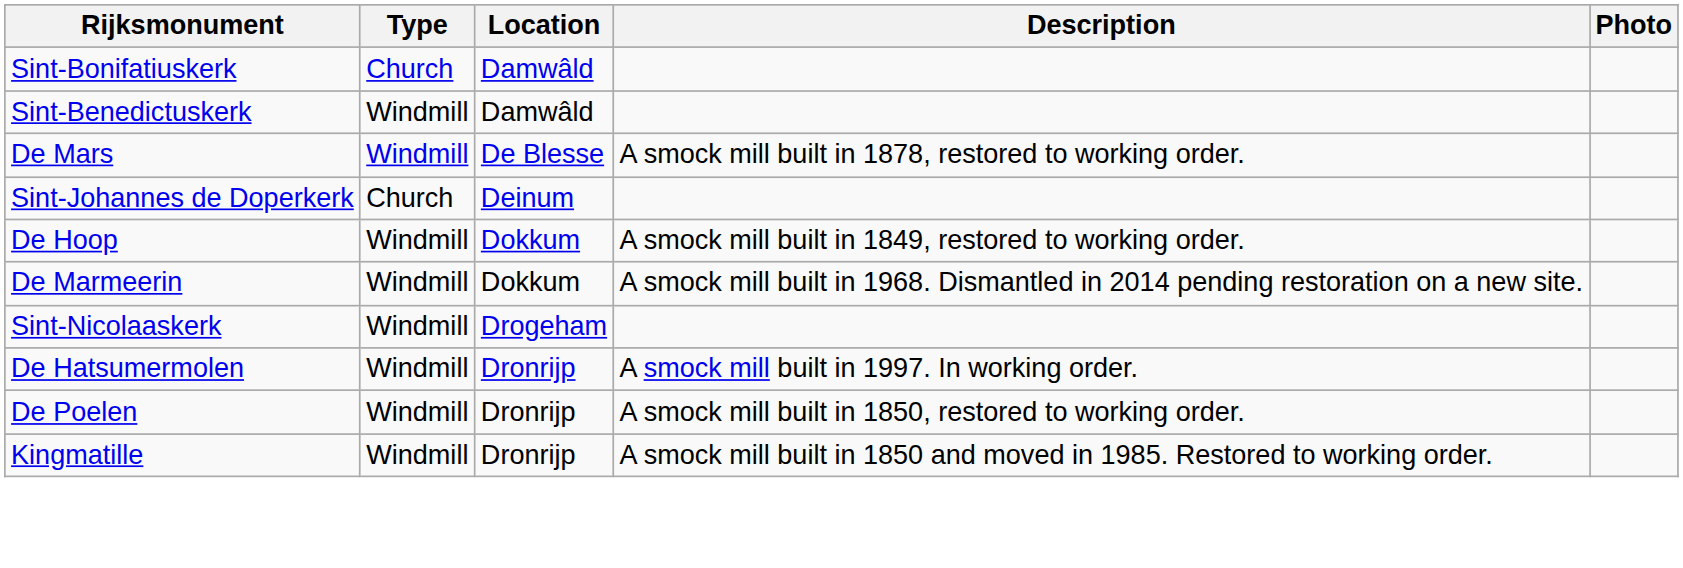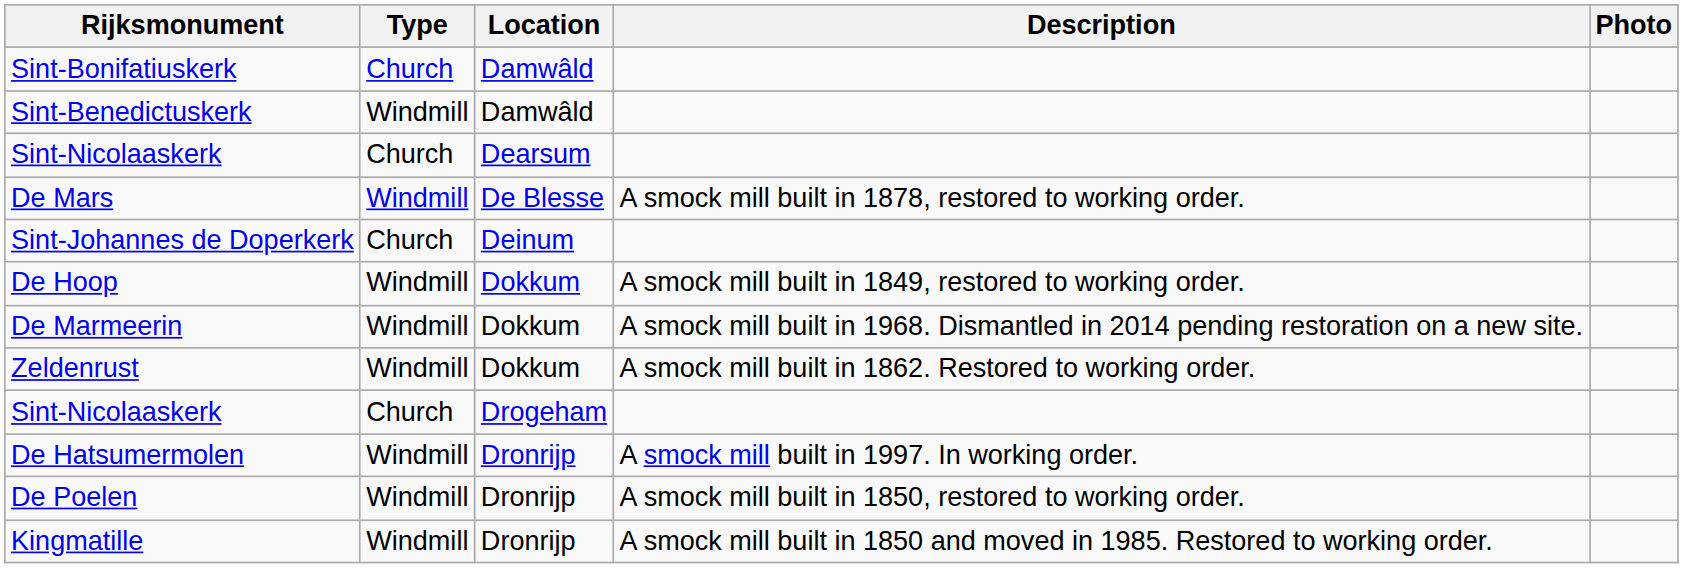 <table class="wikitable">
 <tr>
 <th>Rijksmonument</th>
 <th>Type</th>
 <th>Location</th>
 <th>Description</th>
 <th>Photo</th>
 </tr>
 <tr>
 <td><a href='#'>Sint-Bonifatiuskerk</a><br></td>
 <td><a href='#'>Church</a></td>
 <td><a href='#'>Damwâld</a></td>
 <td></td>
 <td></td>
 </tr>
 <tr>
 <td><a href='#'>Sint-Benedictuskerk</a><br></td>
 <td>Windmill</td>
 <td>Damwâld</td>
+<td></td>
+<td></td>
+</tr>
+<tr>
+<td><a href='#'>Sint-Nicolaaskerk</a><br></td>
+<td>Church</td>
+<td><a href='#'>Dearsum</a></td>
 <td></td>
 <td></td>
 </tr>
 <tr>
 <td><a href='#'>De Mars</a><br></td>
 <td><a href='#'>Windmill</a></td>
 <td><a href='#'>De Blesse</a></td>
 <td>A smock mill built in 1878, restored to working order.</td>
 <td></td>
 </tr>
 <tr>
 <td><a href='#'>Sint-Johannes de Doperkerk</a><br></td>
 <td>Church</td>
 <td><a href='#'>Deinum</a></td>
 <td></td>
 <td></td>
 </tr>
 <tr>
 <td><a href='#'>De Hoop</a><br></td>
 <td>Windmill</td>
 <td><a href='#'>Dokkum</a></td>
 <td>A smock mill built in 1849, restored to working order.</td>
 <td></td>
 </tr>
 <tr>
 <td><a href='#'>De Marmeerin</a><br></td>
 <td>Windmill</td>
 <td>Dokkum</td>
 <td>A smock mill built in 1968. Dismantled in 2014 pending restoration on a new site.</td>
 <td></td>
 </tr>
 <tr>
+<td><a href='#'>Zeldenrust</a><br></td>
+<td>Windmill</td>
+<td>Dokkum</td>
+<td>A smock mill built in 1862. Restored to working order.</td>
+<td></td>
+</tr>
+<tr>
 <td><a href='#'>Sint-Nicolaaskerk</a><br></td>
-<td>Windmill</td>
+<td>Church</td>
 <td><a href='#'>Drogeham</a></td>
 <td></td>
 <td></td>
 </tr>
 <tr>
 <td><a href='#'>De Hatsumermolen</a><br></td>
 <td>Windmill</td>
 <td><a href='#'>Dronrijp</a></td>
 <td>A <a href='#'>smock mill</a> built in 1997. In working order.</td>
 <td></td>
 </tr>
 <tr>
 <td><a href='#'>De Poelen</a><br></td>
 <td>Windmill</td>
 <td>Dronrijp</td>
 <td>A smock mill built in 1850, restored to working order.</td>
 <td></td>
 </tr>
 <tr>
 <td><a href='#'>Kingmatille</a><br></td>
 <td>Windmill</td>
 <td>Dronrijp</td>
 <td>A smock mill built in 1850 and moved in 1985. Restored to working order.</td>
 <td></td>
 </tr>
 </table>
